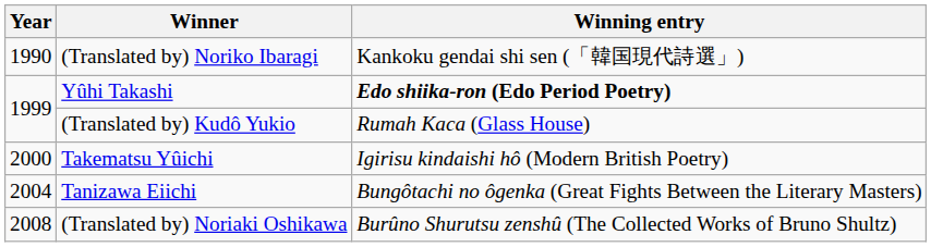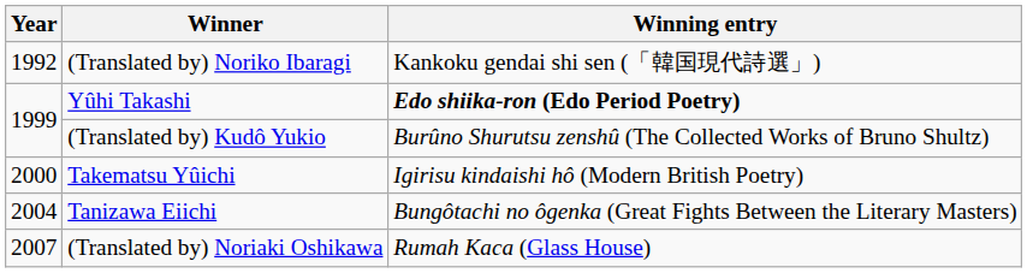 <table class="wikitable">
 <tr>
 <th>Year</th>
 <th>Winner</th>
 <th>Winning entry</th>
 </tr>
 <tr>
-<td>1990</td>
+<td>1992</td>
 <td>(Translated by) <a href='#'>Noriko Ibaragi</a></td>
 <td>Kankoku gendai shi sen (「韓国現代詩選」)</td>
 </tr>
 <tr>
 <td rowspan=2>1999</td>
 <td><a href='#'>Yûhi Takashi</a></td>
 <td><strong><em>Edo shiika-ron</em> (Edo Period Poetry)</strong></td>
 </tr>
 <tr>
 <td>(Translated by) <a href='#'>Kudô Yukio</a></td>
-<td><em>Rumah Kaca</em> (<a href='#'>Glass House</a>)</td>
+<td><em>Burûno Shurutsu zenshû</em> (The Collected Works of Bruno Shultz)</td>
 </tr>
 <tr>
 <td>2000</td>
 <td><a href='#'>Takematsu Yûichi</a></td>
 <td><em>Igirisu kindaishi hô</em> (Modern British Poetry)</td>
 </tr>
 <tr>
 <td>2004</td>
 <td><a href='#'>Tanizawa Eiichi</a></td>
 <td><em>Bungôtachi no ôgenka</em> (Great Fights Between the Literary Masters)</td>
 </tr>
 <tr>
-<td>2008</td>
+<td>2007</td>
 <td>(Translated by) <a href='#'>Noriaki Oshikawa</a></td>
-<td><em>Burûno Shurutsu zenshû</em> (The Collected Works of Bruno Shultz)</td>
+<td><em>Rumah Kaca</em> (<a href='#'>Glass House</a>)</td>
 </tr>
 </table>
